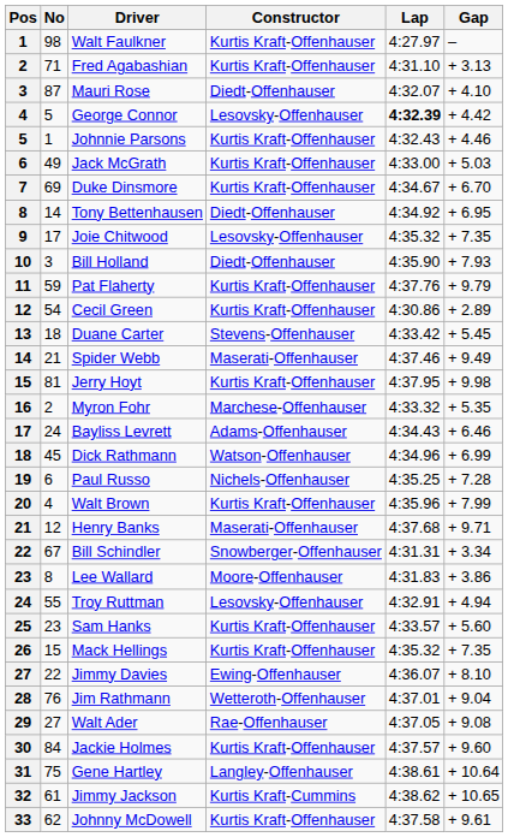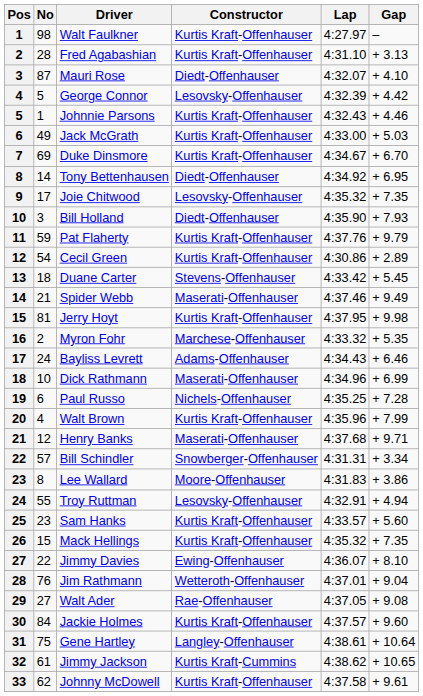 <table class="wikitable" style="font-size: 95%">
 <tr>
 <th>Pos</th>
 <th>No</th>
 <th>Driver</th>
 <th>Constructor</th>
 <th>Lap</th>
 <th>Gap</th>
 </tr>
 <tr>
 <th>1</th>
 <td>98</td>
 <td> <a href='#'>Walt Faulkner</a></td>
 <td><a href='#'>Kurtis Kraft</a>-<a href='#'>Offenhauser</a></td>
 <td>4:27.97</td>
 <td>–</td>
 </tr>
 <tr>
 <th>2</th>
-<td>71</td>
+<td>28</td>
 <td> <a href='#'>Fred Agabashian</a></td>
 <td><a href='#'>Kurtis Kraft</a>-<a href='#'>Offenhauser</a></td>
 <td>4:31.10</td>
 <td>+ 3.13</td>
 </tr>
 <tr>
 <th>3</th>
 <td>87</td>
 <td> <a href='#'>Mauri Rose</a></td>
 <td><a href='#'>Diedt</a>-<a href='#'>Offenhauser</a></td>
 <td>4:32.07</td>
 <td>+ 4.10</td>
 </tr>
 <tr>
 <th>4</th>
 <td>5</td>
 <td> <a href='#'>George Connor</a></td>
 <td><a href='#'>Lesovsky</a>-<a href='#'>Offenhauser</a></td>
-<td><strong>4:32.39</strong></td>
+<td>4:32.39</td>
 <td>+ 4.42</td>
 </tr>
 <tr>
 <th>5</th>
 <td>1</td>
 <td> <a href='#'>Johnnie Parsons</a></td>
 <td><a href='#'>Kurtis Kraft</a>-<a href='#'>Offenhauser</a></td>
 <td>4:32.43</td>
 <td>+ 4.46</td>
 </tr>
 <tr>
 <th>6</th>
 <td>49</td>
 <td> <a href='#'>Jack McGrath</a></td>
 <td><a href='#'>Kurtis Kraft</a>-<a href='#'>Offenhauser</a></td>
 <td>4:33.00</td>
 <td>+ 5.03</td>
 </tr>
 <tr>
 <th>7</th>
 <td>69</td>
 <td> <a href='#'>Duke Dinsmore</a></td>
 <td><a href='#'>Kurtis Kraft</a>-<a href='#'>Offenhauser</a></td>
 <td>4:34.67</td>
 <td>+ 6.70</td>
 </tr>
 <tr>
 <th>8</th>
 <td>14</td>
 <td> <a href='#'>Tony Bettenhausen</a></td>
 <td><a href='#'>Diedt</a>-<a href='#'>Offenhauser</a></td>
 <td>4:34.92</td>
 <td>+ 6.95</td>
 </tr>
 <tr>
 <th>9</th>
 <td>17</td>
 <td> <a href='#'>Joie Chitwood</a></td>
 <td><a href='#'>Lesovsky</a>-<a href='#'>Offenhauser</a></td>
 <td>4:35.32</td>
 <td>+ 7.35</td>
 </tr>
 <tr>
 <th>10</th>
 <td>3</td>
 <td> <a href='#'>Bill Holland</a></td>
 <td><a href='#'>Diedt</a>-<a href='#'>Offenhauser</a></td>
 <td>4:35.90</td>
 <td>+ 7.93</td>
 </tr>
 <tr>
 <th>11</th>
 <td>59</td>
 <td> <a href='#'>Pat Flaherty</a></td>
 <td><a href='#'>Kurtis Kraft</a>-<a href='#'>Offenhauser</a></td>
 <td>4:37.76</td>
 <td>+ 9.79</td>
 </tr>
 <tr>
 <th>12</th>
 <td>54</td>
 <td> <a href='#'>Cecil Green</a></td>
 <td><a href='#'>Kurtis Kraft</a>-<a href='#'>Offenhauser</a></td>
 <td>4:30.86</td>
 <td>+ 2.89</td>
 </tr>
 <tr>
 <th>13</th>
 <td>18</td>
 <td> <a href='#'>Duane Carter</a></td>
 <td><a href='#'>Stevens</a>-<a href='#'>Offenhauser</a></td>
 <td>4:33.42</td>
 <td>+ 5.45</td>
 </tr>
 <tr>
 <th>14</th>
 <td>21</td>
 <td> <a href='#'>Spider Webb</a></td>
 <td><a href='#'>Maserati</a>-<a href='#'>Offenhauser</a></td>
 <td>4:37.46</td>
 <td>+ 9.49</td>
 </tr>
 <tr>
 <th>15</th>
 <td>81</td>
 <td> <a href='#'>Jerry Hoyt</a></td>
 <td><a href='#'>Kurtis Kraft</a>-<a href='#'>Offenhauser</a></td>
 <td>4:37.95</td>
 <td>+ 9.98</td>
 </tr>
 <tr>
 <th>16</th>
 <td>2</td>
 <td> <a href='#'>Myron Fohr</a></td>
 <td><a href='#'>Marchese</a>-<a href='#'>Offenhauser</a></td>
 <td>4:33.32</td>
 <td>+ 5.35</td>
 </tr>
 <tr>
 <th>17</th>
 <td>24</td>
 <td> <a href='#'>Bayliss Levrett</a></td>
 <td><a href='#'>Adams</a>-<a href='#'>Offenhauser</a></td>
 <td>4:34.43</td>
 <td>+ 6.46</td>
 </tr>
 <tr>
 <th>18</th>
-<td>45</td>
+<td>10</td>
 <td> <a href='#'>Dick Rathmann</a></td>
-<td><a href='#'>Watson</a>-<a href='#'>Offenhauser</a></td>
+<td><a href='#'>Maserati</a>-<a href='#'>Offenhauser</a></td>
 <td>4:34.96</td>
 <td>+ 6.99</td>
 </tr>
 <tr>
 <th>19</th>
 <td>6</td>
 <td> <a href='#'>Paul Russo</a></td>
 <td><a href='#'>Nichels</a>-<a href='#'>Offenhauser</a></td>
 <td>4:35.25</td>
 <td>+ 7.28</td>
 </tr>
 <tr>
 <th>20</th>
 <td>4</td>
 <td> <a href='#'>Walt Brown</a></td>
 <td><a href='#'>Kurtis Kraft</a>-<a href='#'>Offenhauser</a></td>
 <td>4:35.96</td>
 <td>+ 7.99</td>
 </tr>
 <tr>
 <th>21</th>
 <td>12</td>
 <td> <a href='#'>Henry Banks</a></td>
 <td><a href='#'>Maserati</a>-<a href='#'>Offenhauser</a></td>
 <td>4:37.68</td>
 <td>+ 9.71</td>
 </tr>
 <tr>
 <th>22</th>
-<td>67</td>
+<td>57</td>
 <td> <a href='#'>Bill Schindler</a></td>
 <td><a href='#'>Snowberger</a>-<a href='#'>Offenhauser</a></td>
 <td>4:31.31</td>
 <td>+ 3.34</td>
 </tr>
 <tr>
 <th>23</th>
 <td>8</td>
 <td> <a href='#'>Lee Wallard</a></td>
 <td><a href='#'>Moore</a>-<a href='#'>Offenhauser</a></td>
 <td>4:31.83</td>
 <td>+ 3.86</td>
 </tr>
 <tr>
 <th>24</th>
 <td>55</td>
 <td> <a href='#'>Troy Ruttman</a></td>
 <td><a href='#'>Lesovsky</a>-<a href='#'>Offenhauser</a></td>
 <td>4:32.91</td>
 <td>+ 4.94</td>
 </tr>
 <tr>
 <th>25</th>
 <td>23</td>
 <td> <a href='#'>Sam Hanks</a></td>
 <td><a href='#'>Kurtis Kraft</a>-<a href='#'>Offenhauser</a></td>
 <td>4:33.57</td>
 <td>+ 5.60</td>
 </tr>
 <tr>
 <th>26</th>
 <td>15</td>
 <td> <a href='#'>Mack Hellings</a></td>
 <td><a href='#'>Kurtis Kraft</a>-<a href='#'>Offenhauser</a></td>
 <td>4:35.32</td>
 <td>+ 7.35</td>
 </tr>
 <tr>
 <th>27</th>
 <td>22</td>
 <td> <a href='#'>Jimmy Davies</a></td>
 <td><a href='#'>Ewing</a>-<a href='#'>Offenhauser</a></td>
 <td>4:36.07</td>
 <td>+ 8.10</td>
 </tr>
 <tr>
 <th>28</th>
 <td>76</td>
 <td> <a href='#'>Jim Rathmann</a></td>
 <td><a href='#'>Wetteroth</a>-<a href='#'>Offenhauser</a></td>
 <td>4:37.01</td>
 <td>+ 9.04</td>
 </tr>
 <tr>
 <th>29</th>
 <td>27</td>
 <td> <a href='#'>Walt Ader</a></td>
 <td><a href='#'>Rae</a>-<a href='#'>Offenhauser</a></td>
 <td>4:37.05</td>
 <td>+ 9.08</td>
 </tr>
 <tr>
 <th>30</th>
 <td>84</td>
 <td> <a href='#'>Jackie Holmes</a></td>
 <td><a href='#'>Kurtis Kraft</a>-<a href='#'>Offenhauser</a></td>
 <td>4:37.57</td>
 <td>+ 9.60</td>
 </tr>
 <tr>
 <th>31</th>
 <td>75</td>
 <td> <a href='#'>Gene Hartley</a></td>
 <td><a href='#'>Langley</a>-<a href='#'>Offenhauser</a></td>
 <td>4:38.61</td>
 <td>+ 10.64</td>
 </tr>
 <tr>
 <th>32</th>
 <td>61</td>
 <td> <a href='#'>Jimmy Jackson</a></td>
 <td><a href='#'>Kurtis Kraft</a>-<a href='#'>Cummins</a></td>
 <td>4:38.62</td>
 <td>+ 10.65</td>
 </tr>
 <tr>
 <th>33</th>
 <td>62</td>
 <td> <a href='#'>Johnny McDowell</a></td>
 <td><a href='#'>Kurtis Kraft</a>-<a href='#'>Offenhauser</a></td>
 <td>4:37.58</td>
 <td>+ 9.61</td>
 </tr>
 </table>
